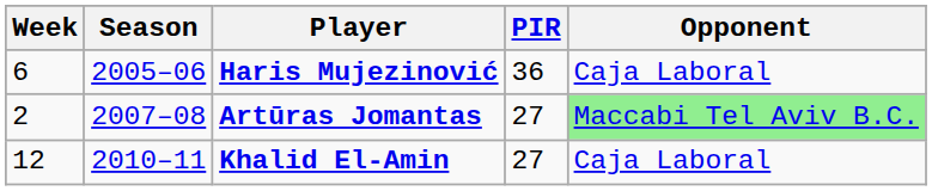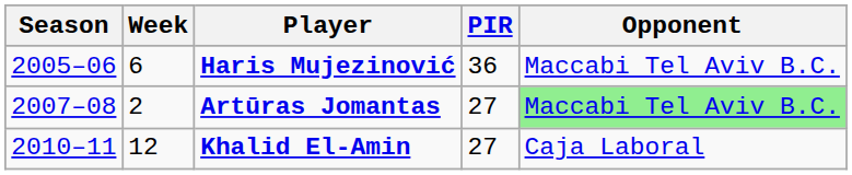 <table class="wikitable">
 <tr>
+<th>Season</th>
 <th>Week</th>
-<th>Season</th>
 <th>Player</th>
 <th><a href='#'>PIR</a></th>
 <th>Opponent</th>
 </tr>
 <tr>
+<td><a href='#'>2005–06</a></td>
 <td align=left>6</td>
-<td><a href='#'>2005–06</a></td>
 <td> <strong><a href='#'>Haris Mujezinović</a></strong></td>
 <td>36</td>
-<td> <a href='#'>Caja Laboral</a></td>
+<td> <a href='#'>Maccabi Tel Aviv B.C.</a></td>
 </tr>
 <tr>
+<td><a href='#'>2007–08</a></td>
 <td align=left>2</td>
-<td><a href='#'>2007–08</a></td>
 <td> <strong><a href='#'>Artūras Jomantas</a></strong></td>
 <td>27</td>
 <td style="background: lightgreen;"> <a href='#'>Maccabi Tel Aviv B.C.</a></td>
 </tr>
 <tr>
+<td><a href='#'>2010–11</a></td>
 <td align=left>12</td>
-<td><a href='#'>2010–11</a></td>
 <td> <strong><a href='#'>Khalid El-Amin</a></strong></td>
 <td>27</td>
 <td> <a href='#'>Caja Laboral</a></td>
 </tr>
 </table>
